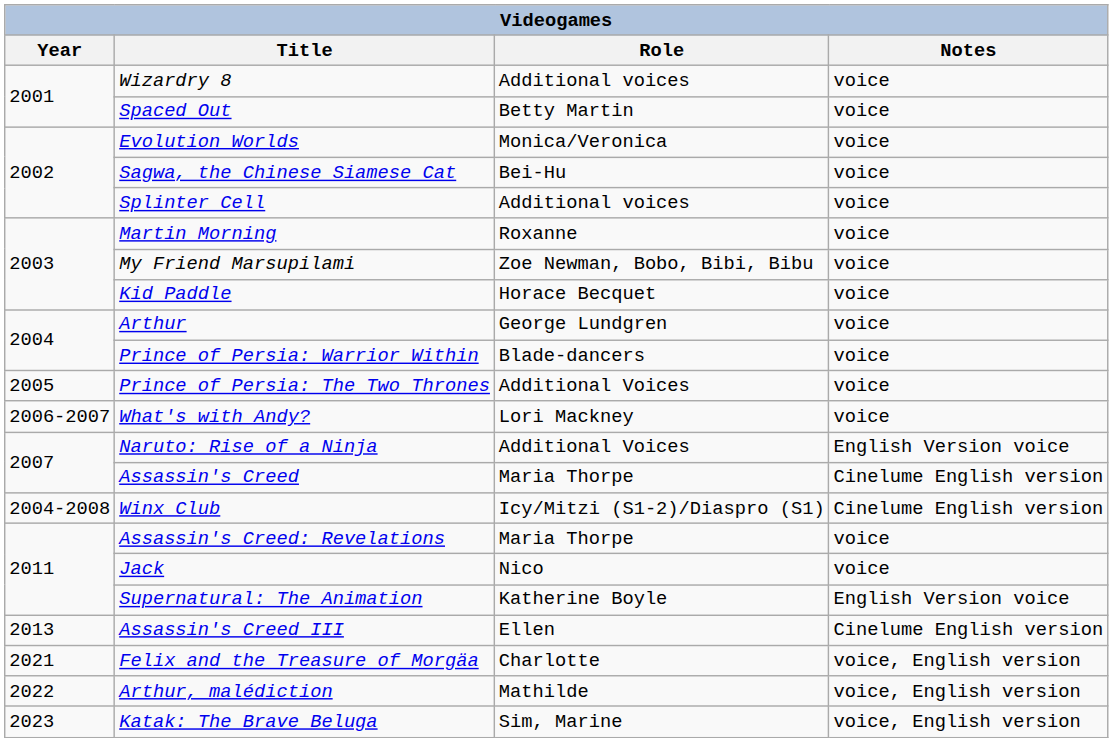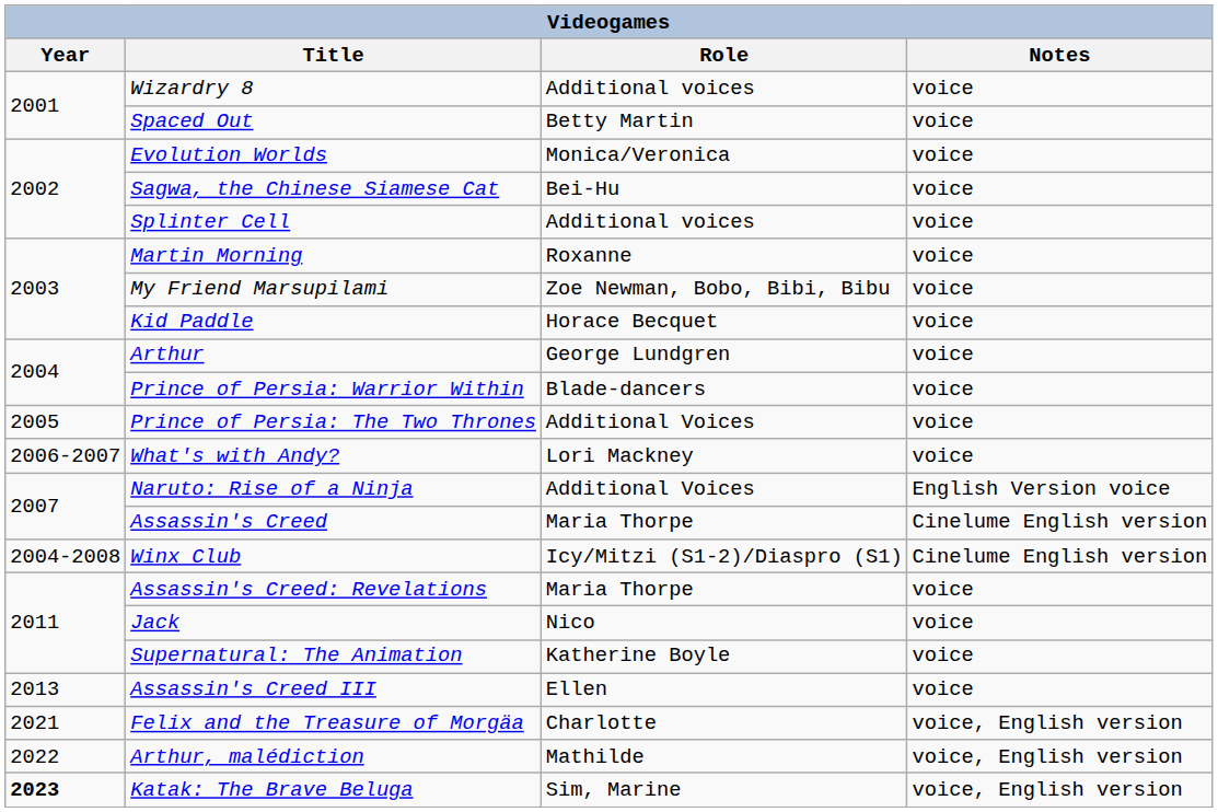 <table class="wikitable sortable">
 <tr>
 <th colspan=4 style="background:#B0C4DE;">Videogames</th>
 </tr>
 <tr align="center">
 <th>Year</th>
 <th>Title</th>
 <th>Role</th>
 <th class="unsortable">Notes</th>
 </tr>
 <tr>
 <td rowspan=2>2001</td>
 <td><em>Wizardry 8</em></td>
 <td>Additional voices</td>
 <td>voice</td>
 </tr>
 <tr>
 <td><em><a href='#'>Spaced Out</a></em></td>
 <td>Betty Martin</td>
 <td>voice</td>
 </tr>
 <tr>
 <td rowspan=3>2002</td>
 <td><em><a href='#'>Evolution Worlds</a></em></td>
 <td>Monica/Veronica</td>
 <td>voice</td>
 </tr>
 <tr>
 <td><em><a href='#'>Sagwa, the Chinese Siamese Cat</a></em></td>
 <td>Bei-Hu</td>
 <td>voice</td>
 </tr>
 <tr>
 <td><em><a href='#'>Splinter Cell</a></em></td>
 <td>Additional voices</td>
 <td>voice</td>
 </tr>
 <tr>
 <td rowspan=3>2003</td>
 <td><em><a href='#'>Martin Morning</a></em></td>
 <td>Roxanne</td>
 <td>voice</td>
 </tr>
 <tr>
 <td><em>My Friend Marsupilami</em></td>
 <td>Zoe Newman, Bobo, Bibi, Bibu</td>
 <td>voice</td>
 </tr>
 <tr>
 <td><em><a href='#'>Kid Paddle</a></em></td>
 <td>Horace Becquet</td>
 <td>voice</td>
 </tr>
 <tr>
 <td rowspan=2>2004</td>
 <td><em><a href='#'>Arthur</a></em></td>
 <td>George Lundgren</td>
 <td>voice</td>
 </tr>
 <tr>
 <td><em><a href='#'>Prince of Persia: Warrior Within</a></em></td>
 <td>Blade-dancers</td>
 <td>voice</td>
 </tr>
 <tr>
 <td>2005</td>
 <td><em><a href='#'>Prince of Persia: The Two Thrones</a></em></td>
 <td>Additional Voices</td>
 <td>voice</td>
 </tr>
 <tr>
 <td>2006-2007</td>
 <td><em><a href='#'>What's with Andy?</a></em></td>
 <td>Lori Mackney</td>
 <td>voice</td>
 </tr>
 <tr>
 <td rowspan=2>2007</td>
 <td><em><a href='#'>Naruto: Rise of a Ninja</a></em></td>
 <td>Additional Voices</td>
 <td>English Version voice</td>
 </tr>
 <tr>
 <td><em><a href='#'>Assassin's Creed</a></em></td>
 <td>Maria Thorpe</td>
 <td>Cinelume English version</td>
 </tr>
 <tr>
 <td>2004-2008</td>
 <td><em><a href='#'>Winx Club</a></em></td>
 <td>Icy/Mitzi (S1-2)/Diaspro (S1)</td>
 <td>Cinelume English version</td>
 </tr>
 <tr>
 <td rowspan=3>2011</td>
 <td><em><a href='#'>Assassin's Creed: Revelations</a></em></td>
 <td>Maria Thorpe</td>
 <td>voice</td>
 </tr>
 <tr>
 <td><em><a href='#'>Jack</a></em></td>
 <td>Nico</td>
 <td>voice</td>
 </tr>
 <tr>
 <td><em><a href='#'>Supernatural: The Animation</a></em></td>
 <td>Katherine Boyle</td>
-<td>English Version voice</td>
+<td>voice</td>
 </tr>
 <tr>
 <td>2013</td>
 <td><em><a href='#'>Assassin's Creed III</a></em></td>
 <td>Ellen</td>
-<td>Cinelume English version</td>
+<td>voice</td>
 </tr>
 <tr>
 <td>2021</td>
 <td><em><a href='#'>Felix and the Treasure of Morgäa</a></em></td>
 <td>Charlotte</td>
 <td>voice, English version</td>
 </tr>
 <tr>
 <td>2022</td>
 <td><em><a href='#'>Arthur, malédiction</a></em></td>
 <td>Mathilde</td>
 <td>voice, English version</td>
 </tr>
 <tr>
-<td>2023</td>
+<td><strong>2023</strong></td>
 <td><em><a href='#'>Katak: The Brave Beluga</a></em></td>
 <td>Sim, Marine</td>
 <td>voice, English version</td>
 </tr>
 </table>
